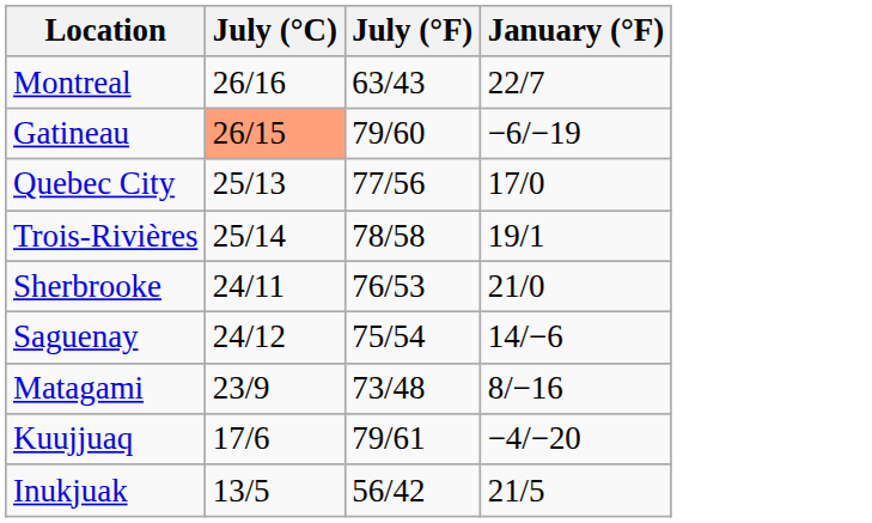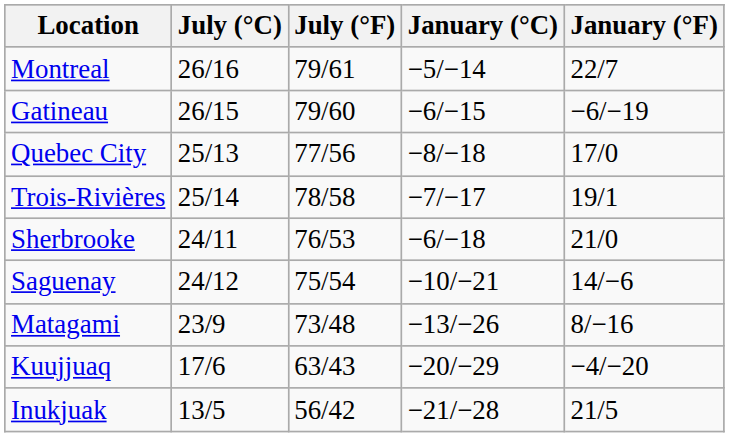 <table class="wikitable sortable">
 <tr>
 <th>Location</th>
 <th>July (°C)</th>
 <th>July (°F)</th>
+<th>January (°C)</th>
 <th>January (°F)</th>
 </tr>
 <tr>
 <td><a href='#'>Montreal</a></td>
 <td>26/16</td>
-<td>63/43</td>
+<td>79/61</td>
+<td>−5/−14</td>
 <td>22/7</td>
 </tr>
 <tr>
 <td><a href='#'>Gatineau</a></td>
-<td style="background: lightsalmon;">26/15</td>
+<td>26/15</td>
 <td>79/60</td>
+<td>−6/−15</td>
 <td>−6/−19</td>
 </tr>
 <tr>
 <td><a href='#'>Quebec City</a></td>
 <td>25/13</td>
 <td>77/56</td>
+<td>−8/−18</td>
 <td>17/0</td>
 </tr>
 <tr>
 <td><a href='#'>Trois-Rivières</a></td>
 <td>25/14</td>
 <td>78/58</td>
+<td>−7/−17</td>
 <td>19/1</td>
 </tr>
 <tr>
 <td><a href='#'>Sherbrooke</a></td>
 <td>24/11</td>
 <td>76/53</td>
+<td>−6/−18</td>
 <td>21/0</td>
 </tr>
 <tr>
 <td><a href='#'>Saguenay</a></td>
 <td>24/12</td>
 <td>75/54</td>
+<td>−10/−21</td>
 <td>14/−6</td>
 </tr>
 <tr>
 <td><a href='#'>Matagami</a></td>
 <td>23/9</td>
 <td>73/48</td>
+<td>−13/−26</td>
 <td>8/−16</td>
 </tr>
 <tr>
 <td><a href='#'>Kuujjuaq</a></td>
 <td>17/6</td>
-<td>79/61</td>
+<td>63/43</td>
+<td>−20/−29</td>
 <td>−4/−20</td>
 </tr>
 <tr>
 <td><a href='#'>Inukjuak</a></td>
 <td>13/5</td>
 <td>56/42</td>
+<td>−21/−28</td>
 <td>21/5</td>
 </tr>
 </table>
